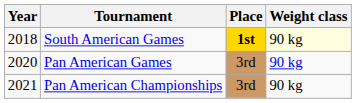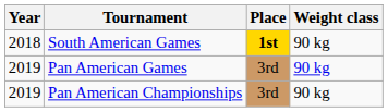 <table class=wikitable>
 <tr>
 <th>Year</th>
 <th>Tournament</th>
 <th>Place</th>
 <th>Weight class</th>
 </tr>
 <tr>
 <td>2018</td>
 <td><a href='#'>South American Games</a></td>
 <td bgcolor="gold" align="center"><strong>1st</strong></td>
-<td style="background: lightyellow;">90 kg</td>
+<td>90 kg</td>
 </tr>
 <tr>
-<td>2020</td>
+<td>2019</td>
 <td><a href='#'>Pan American Games</a></td>
 <td bgcolor="cc9966" align="center">3rd</td>
 <td><a href='#'>90 kg</a></td>
 </tr>
 <tr>
-<td>2021</td>
+<td>2019</td>
 <td><a href='#'>Pan American Championships</a></td>
 <td bgcolor="cc9966" align="center">3rd</td>
 <td>90 kg</td>
 </tr>
 </table>
